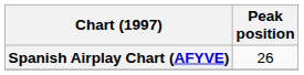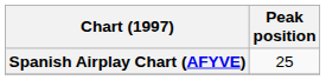 <table class="wikitable sortable plainrowheaders" style="text-align:center;">
 <tr>
 <th scope="col">Chart (1997)</th>
 <th scope="col">Peak<br>position</th>
 </tr>
 <tr>
 <th scope="row">Spanish Airplay Chart (<a href='#'>AFYVE</a>)</th>
-<td>26</td>
+<td>25</td>
 </tr>
 <tr>
 </tr>
 </table>
